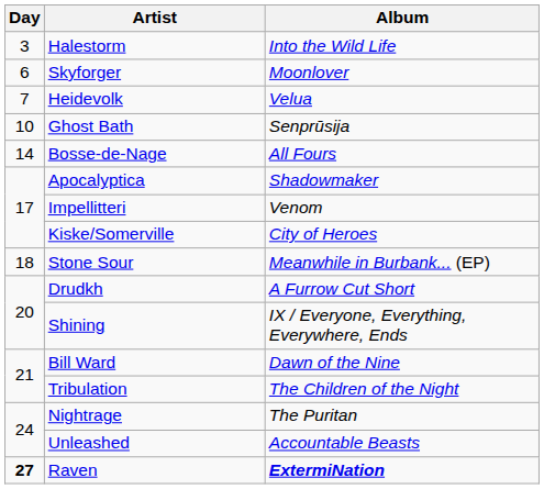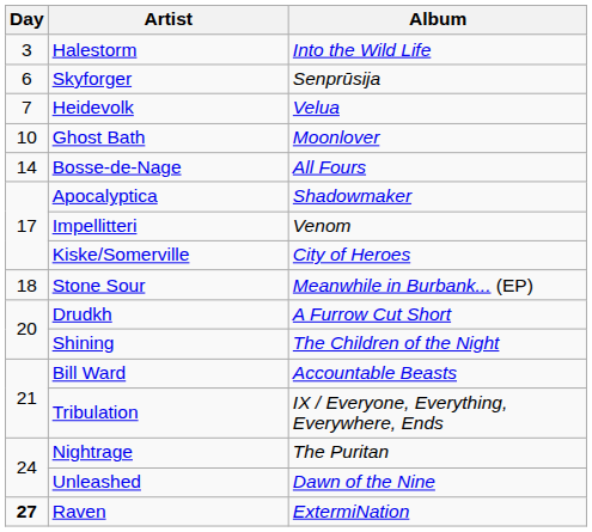 <table class="wikitable">
 <tr>
 <th style="width:20px;">Day</th>
 <th style="width:200px;">Artist</th>
 <th style="width:250px;">Album</th>
 </tr>
 <tr>
 <td style="text-align:center;">3</td>
 <td><a href='#'>Halestorm</a></td>
 <td><em><a href='#'>Into the Wild Life</a></em></td>
 </tr>
 <tr>
 <td style="text-align:center;">6</td>
 <td><a href='#'>Skyforger</a></td>
-<td><em><a href='#'>Moonlover</a></em></td>
+<td><em>Senprūsija</em></td>
 </tr>
 <tr>
 <td style="text-align:center;">7</td>
 <td><a href='#'>Heidevolk</a></td>
 <td><em><a href='#'>Velua</a></em></td>
 </tr>
 <tr>
 <td style="text-align:center;">10</td>
 <td><a href='#'>Ghost Bath</a></td>
-<td><em>Senprūsija</em></td>
+<td><em><a href='#'>Moonlover</a></em></td>
 </tr>
 <tr>
 <td style="text-align:center;">14</td>
 <td><a href='#'>Bosse-de-Nage</a></td>
 <td><em><a href='#'>All Fours</a></em></td>
 </tr>
 <tr>
 <td style="text-align:center;" rowspan="3">17</td>
 <td><a href='#'>Apocalyptica</a></td>
 <td><em><a href='#'>Shadowmaker</a></em></td>
 </tr>
 <tr>
 <td><a href='#'>Impellitteri</a></td>
 <td><em>Venom</em></td>
 </tr>
 <tr>
 <td><a href='#'>Kiske/Somerville</a></td>
 <td><em><a href='#'>City of Heroes</a></em></td>
 </tr>
 <tr>
 <td style="text-align:center;">18</td>
 <td><a href='#'>Stone Sour</a></td>
 <td><em><a href='#'>Meanwhile in Burbank...</a></em> (EP)</td>
 </tr>
 <tr>
 <td style="text-align:center;" rowspan="2">20</td>
 <td><a href='#'>Drudkh</a></td>
 <td><em><a href='#'>A Furrow Cut Short</a></em></td>
 </tr>
 <tr>
 <td><a href='#'>Shining</a></td>
-<td><em>IX / Everyone, Everything, Everywhere, Ends</em></td>
+<td><em><a href='#'>The Children of the Night</a></em></td>
 </tr>
 <tr>
 <td style="text-align:center;" rowspan="2">21</td>
 <td><a href='#'>Bill Ward</a></td>
-<td><em><a href='#'>Dawn of the Nine</a></em></td>
+<td><em><a href='#'>Accountable Beasts</a></em></td>
 </tr>
 <tr>
 <td><a href='#'>Tribulation</a></td>
-<td><em><a href='#'>The Children of the Night</a></em></td>
+<td><em>IX / Everyone, Everything, Everywhere, Ends</em></td>
 </tr>
 <tr>
 <td style="text-align:center;" rowspan="2">24</td>
 <td><a href='#'>Nightrage</a></td>
 <td><em>The Puritan</em></td>
 </tr>
 <tr>
 <td><a href='#'>Unleashed</a></td>
-<td><em><a href='#'>Accountable Beasts</a></em></td>
+<td><em><a href='#'>Dawn of the Nine</a></em></td>
 </tr>
 <tr>
 <td style="text-align:center;"><strong>27</strong></td>
 <td><a href='#'>Raven</a></td>
-<td><strong><em><a href='#'>ExtermiNation</a></em></strong></td>
+<td><em><a href='#'>ExtermiNation</a></em></td>
 </tr>
 </table>
